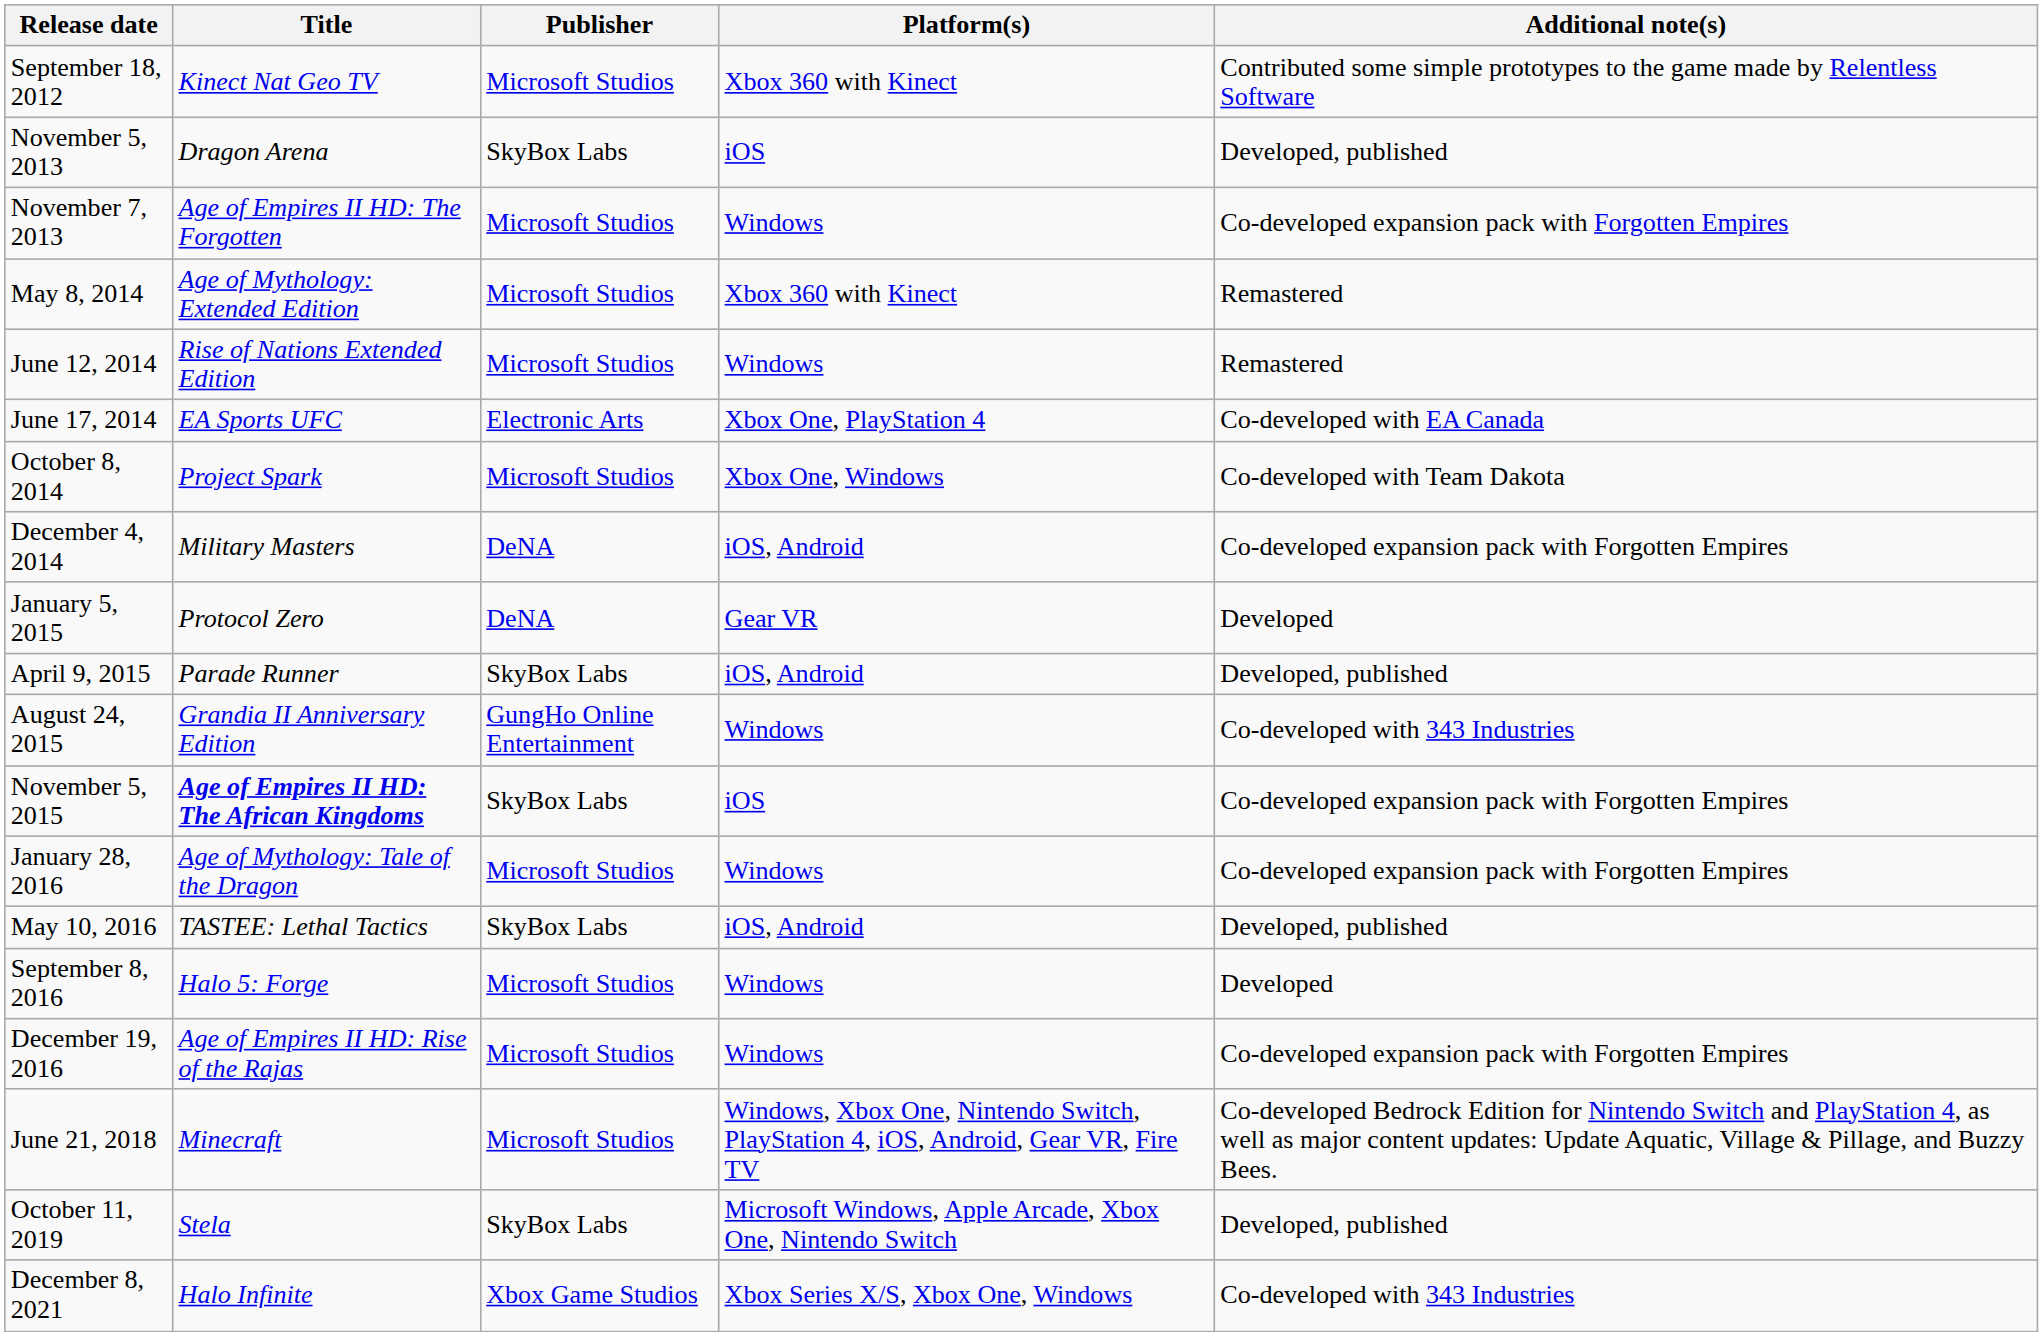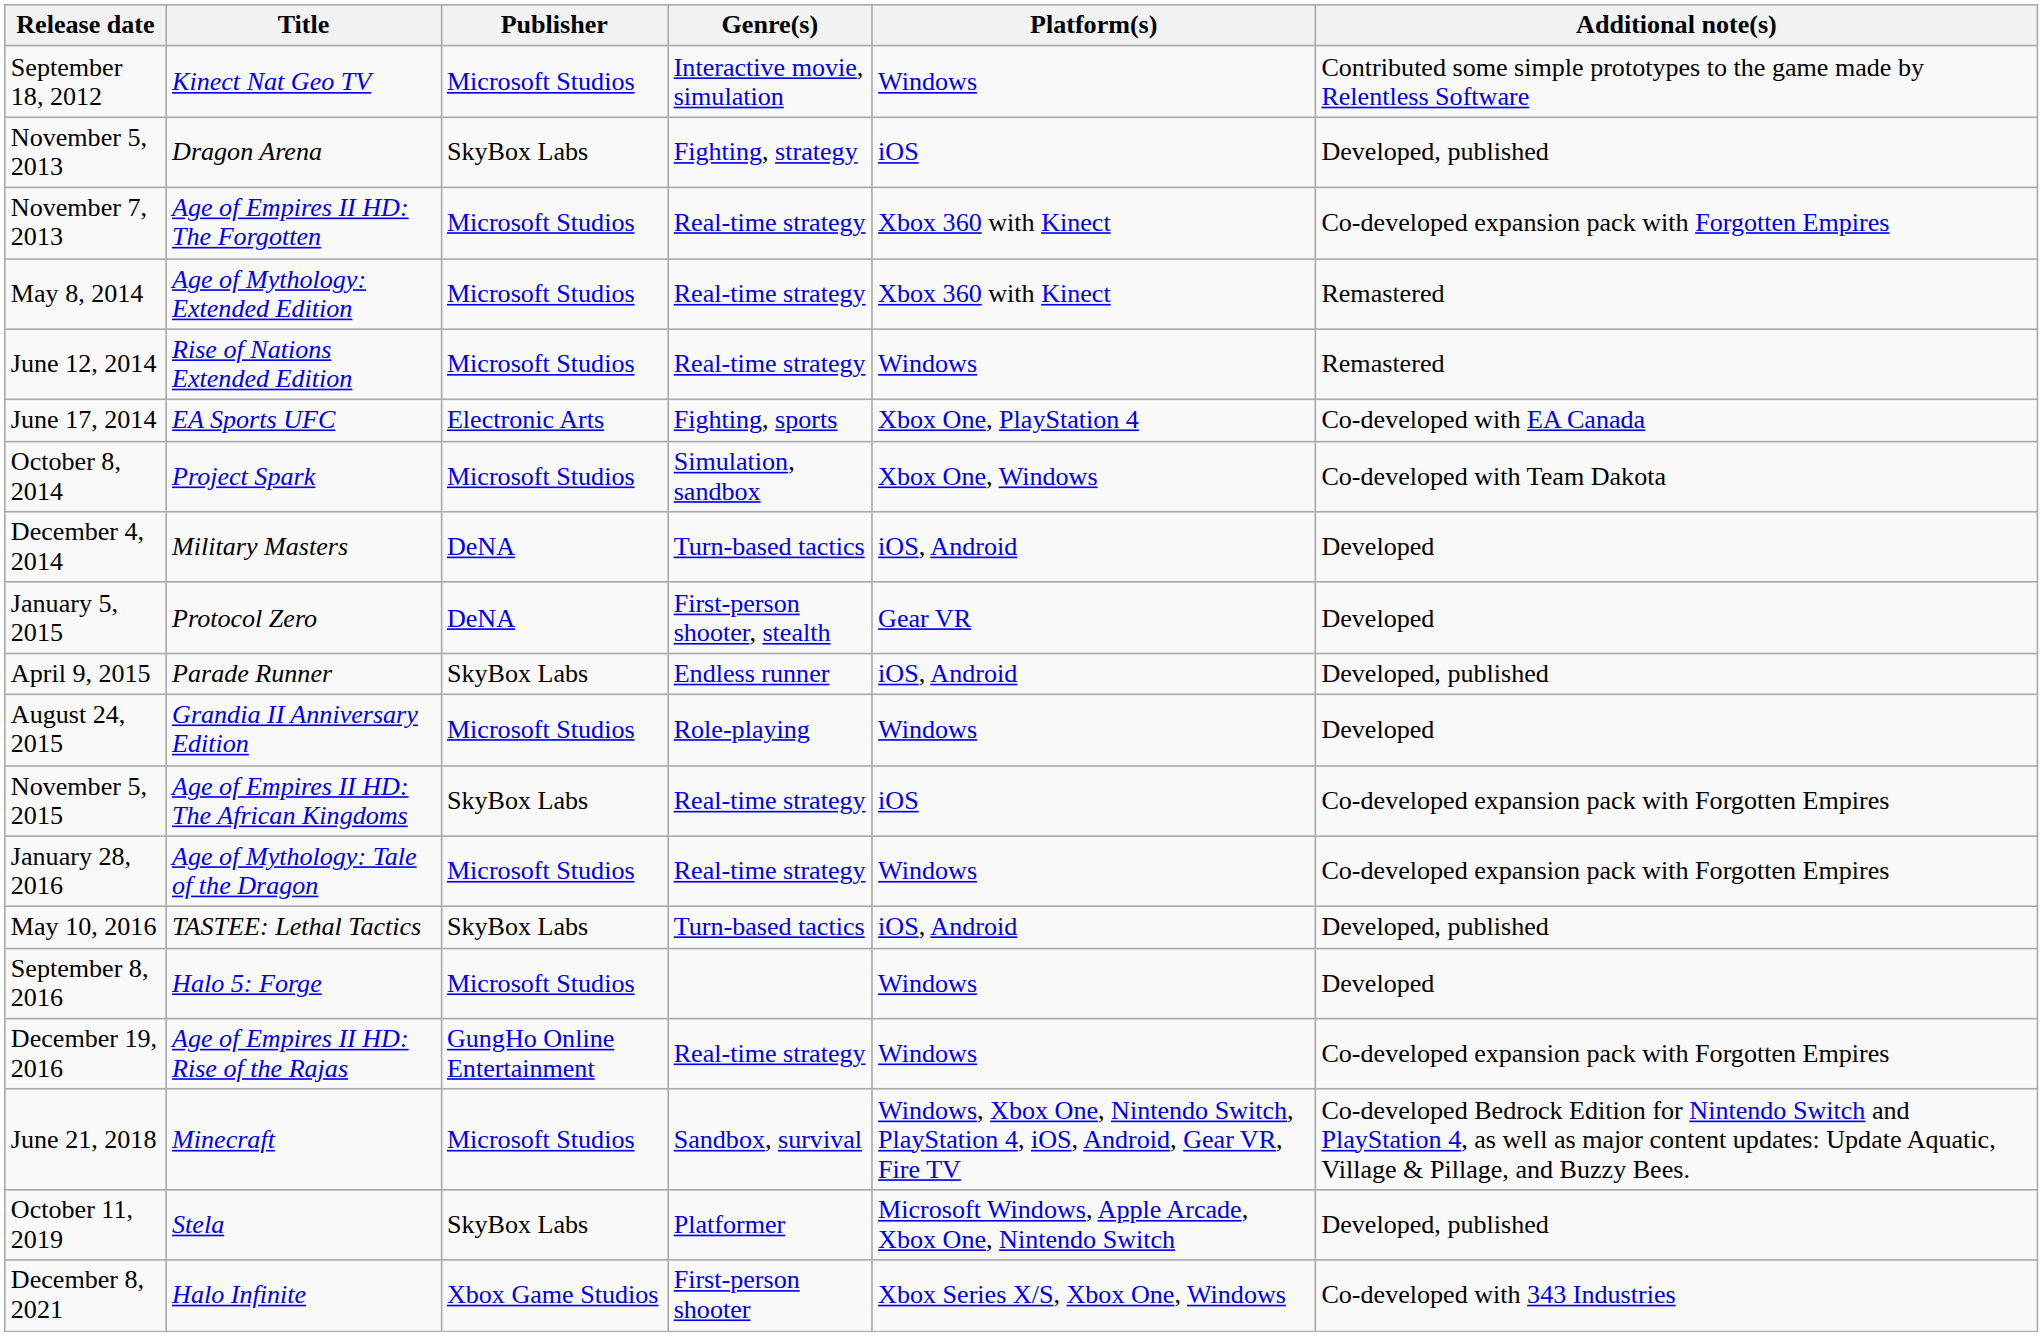 <table class="wikitable">
 <tr>
 <th>Release date</th>
 <th>Title</th>
 <th>Publisher</th>
+<th>Genre(s)</th>
 <th>Platform(s)</th>
 <th>Additional note(s)</th>
 </tr>
 <tr>
 <td>September 18, 2012</td>
 <td><em><a href='#'>Kinect Nat Geo TV</a></em></td>
 <td><a href='#'>Microsoft Studios</a></td>
-<td><a href='#'>Xbox 360</a> with <a href='#'>Kinect</a></td>
+<td><a href='#'>Interactive movie</a>, <a href='#'>simulation</a></td>
+<td><a href='#'>Windows</a></td>
 <td>Contributed some simple prototypes to the game made by <a href='#'>Relentless Software</a></td>
 </tr>
 <tr>
 <td>November 5, 2013</td>
 <td><em>Dragon Arena</em></td>
 <td>SkyBox Labs</td>
+<td><a href='#'>Fighting</a>, <a href='#'>strategy</a></td>
 <td><a href='#'>iOS</a></td>
 <td>Developed, published</td>
 </tr>
 <tr>
 <td>November 7, 2013</td>
 <td><em><a href='#'>Age of Empires II HD: The Forgotten</a></em></td>
 <td><a href='#'>Microsoft Studios</a></td>
-<td><a href='#'>Windows</a></td>
+<td><a href='#'>Real-time strategy</a></td>
+<td><a href='#'>Xbox 360</a> with <a href='#'>Kinect</a></td>
 <td>Co-developed expansion pack with <a href='#'>Forgotten Empires</a></td>
 </tr>
 <tr>
 <td>May 8, 2014</td>
 <td><em><a href='#'>Age of Mythology: Extended Edition</a></em></td>
 <td><a href='#'>Microsoft Studios</a></td>
+<td><a href='#'>Real-time strategy</a></td>
 <td><a href='#'>Xbox 360</a> with <a href='#'>Kinect</a></td>
 <td>Remastered</td>
 </tr>
 <tr>
 <td>June 12, 2014</td>
 <td><em><a href='#'>Rise of Nations Extended Edition</a></em></td>
 <td><a href='#'>Microsoft Studios</a></td>
+<td><a href='#'>Real-time strategy</a></td>
 <td><a href='#'>Windows</a></td>
 <td>Remastered</td>
 </tr>
 <tr>
 <td>June 17, 2014</td>
 <td><em><a href='#'>EA Sports UFC</a></em></td>
 <td><a href='#'>Electronic Arts</a></td>
+<td><a href='#'>Fighting</a>, <a href='#'>sports</a></td>
 <td><a href='#'>Xbox One</a>, <a href='#'>PlayStation 4</a></td>
 <td>Co-developed with <a href='#'>EA Canada</a></td>
 </tr>
 <tr>
 <td>October 8, 2014</td>
 <td><em><a href='#'>Project Spark</a></em></td>
 <td><a href='#'>Microsoft Studios</a></td>
+<td><a href='#'>Simulation</a>, <a href='#'>sandbox</a></td>
 <td><a href='#'>Xbox One</a>, <a href='#'>Windows</a></td>
 <td>Co-developed with Team Dakota</td>
 </tr>
 <tr>
 <td>December 4, 2014</td>
 <td><em>Military Masters</em></td>
 <td><a href='#'>DeNA</a></td>
+<td><a href='#'>Turn-based tactics</a></td>
 <td><a href='#'>iOS</a>, <a href='#'>Android</a></td>
-<td>Co-developed expansion pack with Forgotten Empires</td>
+<td>Developed</td>
 </tr>
 <tr>
 <td>January 5, 2015</td>
 <td><em>Protocol Zero</em></td>
 <td><a href='#'>DeNA</a></td>
+<td><a href='#'>First-person shooter</a>, <a href='#'>stealth</a></td>
 <td><a href='#'>Gear VR</a></td>
 <td>Developed</td>
 </tr>
 <tr>
 <td>April 9, 2015</td>
 <td><em>Parade Runner</em></td>
 <td>SkyBox Labs</td>
+<td><a href='#'>Endless runner</a></td>
 <td><a href='#'>iOS</a>, <a href='#'>Android</a></td>
 <td>Developed, published</td>
 </tr>
 <tr>
 <td>August 24, 2015</td>
 <td><em><a href='#'>Grandia II Anniversary Edition</a></em></td>
-<td><a href='#'>GungHo Online Entertainment</a></td>
+<td><a href='#'>Microsoft Studios</a></td>
+<td><a href='#'>Role-playing</a></td>
 <td><a href='#'>Windows</a></td>
-<td>Co-developed with <a href='#'>343 Industries</a></td>
+<td>Developed</td>
 </tr>
 <tr>
 <td>November 5, 2015</td>
-<td><strong><em><a href='#'>Age of Empires II HD: The African Kingdoms</a></em></strong></td>
+<td><em><a href='#'>Age of Empires II HD: The African Kingdoms</a></em></td>
 <td>SkyBox Labs</td>
+<td><a href='#'>Real-time strategy</a></td>
 <td><a href='#'>iOS</a></td>
 <td>Co-developed expansion pack with Forgotten Empires</td>
 </tr>
 <tr>
 <td>January 28, 2016</td>
 <td><em><a href='#'>Age of Mythology: Tale of the Dragon</a></em></td>
 <td><a href='#'>Microsoft Studios</a></td>
+<td><a href='#'>Real-time strategy</a></td>
 <td><a href='#'>Windows</a></td>
 <td>Co-developed expansion pack with Forgotten Empires</td>
 </tr>
 <tr>
 <td>May 10, 2016</td>
 <td><em>TASTEE: Lethal Tactics</em></td>
 <td>SkyBox Labs</td>
+<td><a href='#'>Turn-based tactics</a></td>
 <td><a href='#'>iOS</a>, <a href='#'>Android</a></td>
 <td>Developed, published</td>
 </tr>
 <tr>
 <td>September 8, 2016</td>
 <td><em><a href='#'>Halo 5: Forge</a></em></td>
 <td><a href='#'>Microsoft Studios</a></td>
+<td></td>
 <td><a href='#'>Windows</a></td>
 <td>Developed</td>
 </tr>
 <tr>
 <td>December 19, 2016</td>
 <td><em><a href='#'>Age of Empires II HD: Rise of the Rajas</a></em></td>
-<td><a href='#'>Microsoft Studios</a></td>
+<td><a href='#'>GungHo Online Entertainment</a></td>
+<td><a href='#'>Real-time strategy</a></td>
 <td><a href='#'>Windows</a></td>
 <td>Co-developed expansion pack with Forgotten Empires</td>
 </tr>
 <tr>
 <td>June 21, 2018</td>
 <td><em><a href='#'>Minecraft</a></em></td>
 <td><a href='#'>Microsoft Studios</a></td>
+<td><a href='#'>Sandbox</a>, <a href='#'>survival</a></td>
 <td><a href='#'>Windows</a>, <a href='#'>Xbox One</a>, <a href='#'>Nintendo Switch</a>, <a href='#'>PlayStation 4</a>, <a href='#'>iOS</a>, <a href='#'>Android</a>, <a href='#'>Gear VR</a>, <a href='#'>Fire TV</a></td>
 <td>Co-developed Bedrock Edition for <a href='#'>Nintendo Switch</a> and <a href='#'>PlayStation 4</a>, as well as major content updates: Update Aquatic, Village & Pillage, and Buzzy Bees.</td>
 </tr>
 <tr>
 <td>October 11, 2019</td>
 <td><em><a href='#'>Stela</a></em></td>
 <td>SkyBox Labs</td>
+<td><a href='#'>Platformer</a></td>
 <td><a href='#'>Microsoft Windows</a>, <a href='#'>Apple Arcade</a>, <a href='#'>Xbox One</a>, <a href='#'>Nintendo Switch</a></td>
 <td>Developed, published</td>
 </tr>
 <tr>
 <td>December 8, 2021</td>
 <td><em><a href='#'>Halo Infinite</a></em></td>
 <td><a href='#'>Xbox Game Studios</a></td>
+<td><a href='#'>First-person shooter</a></td>
 <td><a href='#'>Xbox Series X/S</a>, <a href='#'>Xbox One</a>, <a href='#'>Windows</a></td>
 <td>Co-developed with <a href='#'>343 Industries</a></td>
 </tr>
 </table>
